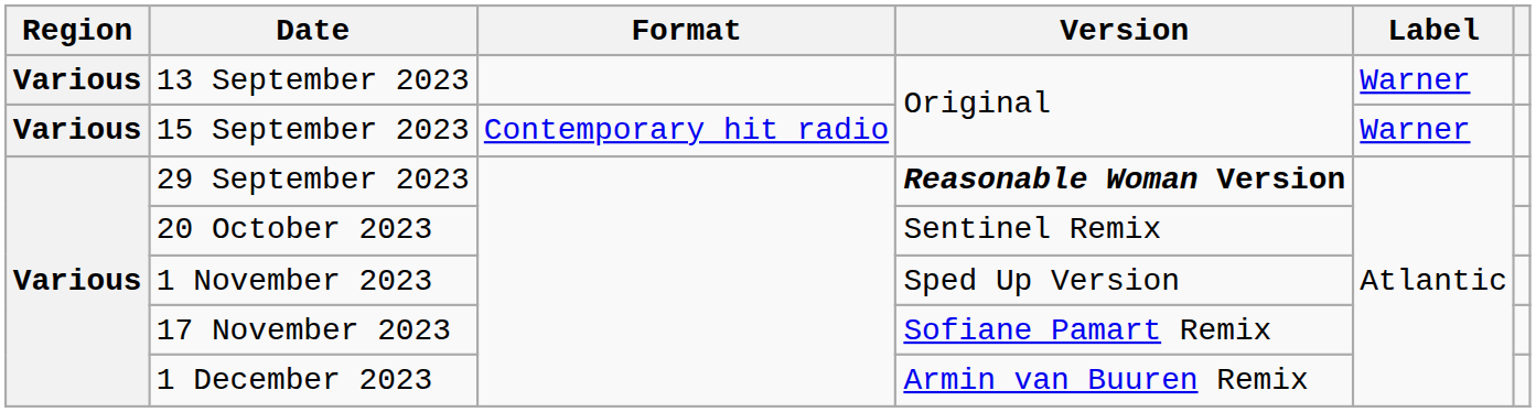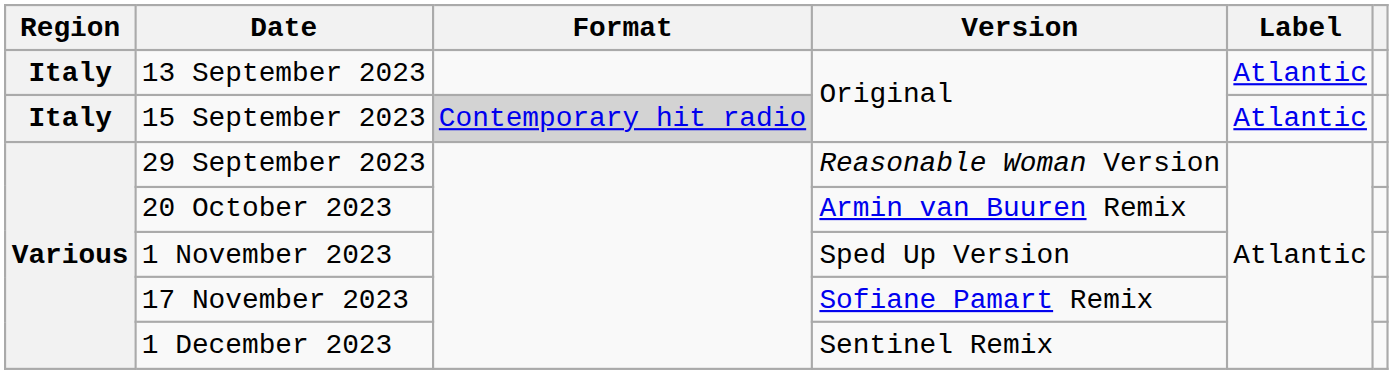 <table class="wikitable plainrowheaders">
 <tr>
 <th>Region</th>
 <th>Date</th>
 <th>Format</th>
 <th>Version</th>
 <th>Label</th>
 <th></th>
 </tr>
 <tr>
-<th scope="row">Various</th>
+<th scope="row">Italy</th>
 <td>13 September 2023</td>
 <td></td>
 <td rowspan="2">Original</td>
-<td><a href='#'>Warner</a></td>
+<td><a href='#'>Atlantic</a></td>
 <td style="text-align:center;"></td>
 </tr>
 <tr>
-<th scope="row">Various</th>
+<th scope="row">Italy</th>
 <td>15 September 2023</td>
-<td><a href='#'>Contemporary hit radio</a></td>
-<td><a href='#'>Warner</a></td>
+<td style="background: lightgrey;"><a href='#'>Contemporary hit radio</a></td>
+<td><a href='#'>Atlantic</a></td>
 <td style="text-align:center;"></td>
 </tr>
 <tr>
 <th scope="row" rowspan="5">Various</th>
 <td>29 September 2023</td>
 <td rowspan="5"></td>
-<td><strong><em>Reasonable Woman</em> Version</strong></td>
+<td><em>Reasonable Woman</em> Version</td>
 <td rowspan="5">Atlantic</td>
 <td style="text-align:center;"></td>
 </tr>
 <tr>
 <td>20 October 2023</td>
-<td>Sentinel Remix</td>
+<td><a href='#'>Armin van Buuren</a> Remix</td>
 <td style="text-align:center;"></td>
 </tr>
 <tr>
 <td>1 November 2023</td>
 <td>Sped Up Version</td>
 <td style="text-align:center;"></td>
 </tr>
 <tr>
 <td>17 November 2023</td>
 <td><a href='#'>Sofiane Pamart</a> Remix</td>
 <td style="text-align:center;"></td>
 </tr>
 <tr>
 <td>1 December 2023</td>
-<td><a href='#'>Armin van Buuren</a> Remix</td>
+<td>Sentinel Remix</td>
 <td style="text-align:center;"></td>
 </tr>
 </table>
